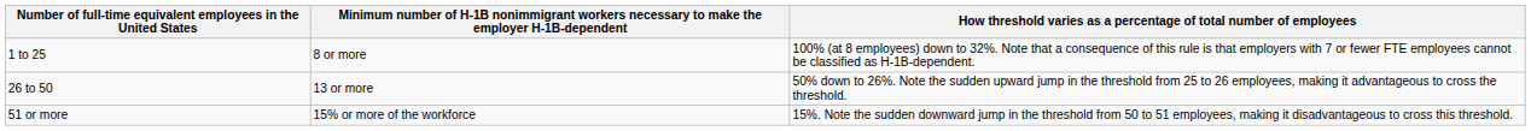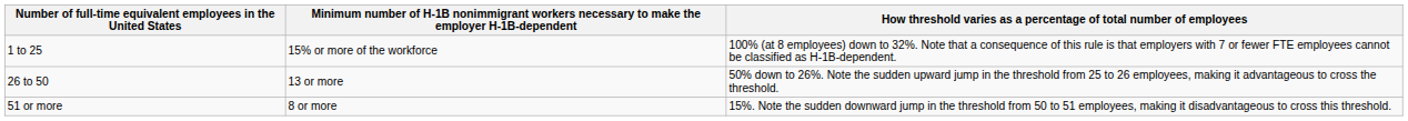 <table class="wikitable sortable">
 <tr>
 <th>Number of full-time equivalent employees in the United States</th>
 <th>Minimum number of H-1B nonimmigrant workers necessary to make the employer H-1B-dependent</th>
 <th>How threshold varies as a percentage of total number of employees</th>
 </tr>
 <tr>
 <td>1 to 25</td>
-<td>8 or more</td>
+<td>15% or more of the workforce</td>
 <td>100% (at 8 employees) down to 32%. Note that a consequence of this rule is that employers with 7 or fewer FTE employees cannot be classified as H-1B-dependent.</td>
 </tr>
 <tr>
 <td>26 to 50</td>
 <td>13 or more</td>
 <td>50% down to 26%. Note the sudden upward jump in the threshold from 25 to 26 employees, making it advantageous to cross the threshold.</td>
 </tr>
 <tr>
 <td>51 or more</td>
-<td>15% or more of the workforce</td>
+<td>8 or more</td>
 <td>15%. Note the sudden downward jump in the threshold from 50 to 51 employees, making it disadvantageous to cross this threshold.</td>
 </tr>
 </table>
